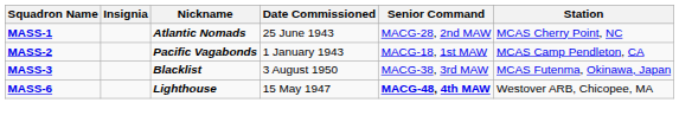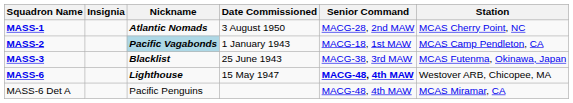 <table class="wikitable sortable">
 <tr bgcolor="#CCCCCC" style="text-align:center;">
 <th>Squadron Name</th>
 <th>Insignia</th>
 <th>Nickname</th>
 <th>Date Commissioned</th>
 <th>Senior Command</th>
 <th>Station</th>
 </tr>
 <tr>
 <td><strong><a href='#'>MASS-1</a></strong></td>
 <td></td>
 <td><strong><em>Atlantic Nomads</em></strong></td>
-<td>25 June 1943</td>
+<td>3 August 1950</td>
 <td><a href='#'>MACG-28</a>, <a href='#'>2nd MAW</a></td>
 <td><a href='#'>MCAS Cherry Point</a>, <a href='#'>NC</a></td>
 </tr>
 <tr>
 <td><strong><a href='#'>MASS-2</a></strong></td>
 <td></td>
-<td><strong><em>Pacific Vagabonds</em></strong></td>
+<td style="background: lightblue;"><strong><em>Pacific Vagabonds</em></strong></td>
 <td>1 January 1943 </td>
 <td><a href='#'>MACG-18</a>, <a href='#'>1st MAW</a></td>
 <td><a href='#'>MCAS Camp Pendleton</a>, <a href='#'>CA</a></td>
 </tr>
 <tr>
 <td><strong><a href='#'>MASS-3</a></strong></td>
 <td></td>
 <td><strong><em>Blacklist</em></strong></td>
-<td>3 August 1950</td>
+<td>25 June 1943</td>
 <td><a href='#'>MACG-38</a>, <a href='#'>3rd MAW</a></td>
 <td><a href='#'>MCAS Futenma</a>, <a href='#'>Okinawa, Japan</a></td>
 </tr>
 <tr>
 <td><strong><a href='#'>MASS-6</a></strong></td>
 <td></td>
 <td><strong><em>Lighthouse</em></strong></td>
 <td>15 May 1947</td>
 <td><strong><a href='#'>MACG-48</a>, <a href='#'>4th MAW</a></strong></td>
 <td>Westover ARB, Chicopee, MA</td>
 </tr>
+<tr>
+<td>MASS-6 Det A</td>
+<td></td>
+<td>Pacific Penguins</td>
+<td></td>
+<td><a href='#'>MACG-48</a>, <a href='#'>4th MAW</a></td>
+<td><a href='#'>MCAS Miramar</a>, <a href='#'>CA</a></td>
+</tr>
 </table>
